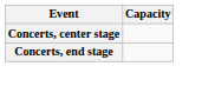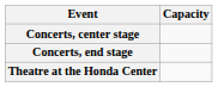 <table class="wikitable">
 <tr>
 <th>Event</th>
 <th>Capacity</th>
 </tr>
 <tr>
 <th>Concerts, center stage</th>
 <td></td>
 </tr>
 <tr>
 <th>Concerts, end stage</th>
 <td></td>
 </tr>
+<tr>
+<th>Theatre at the Honda Center</th>
+<td></td>
+</tr>
 </table>
